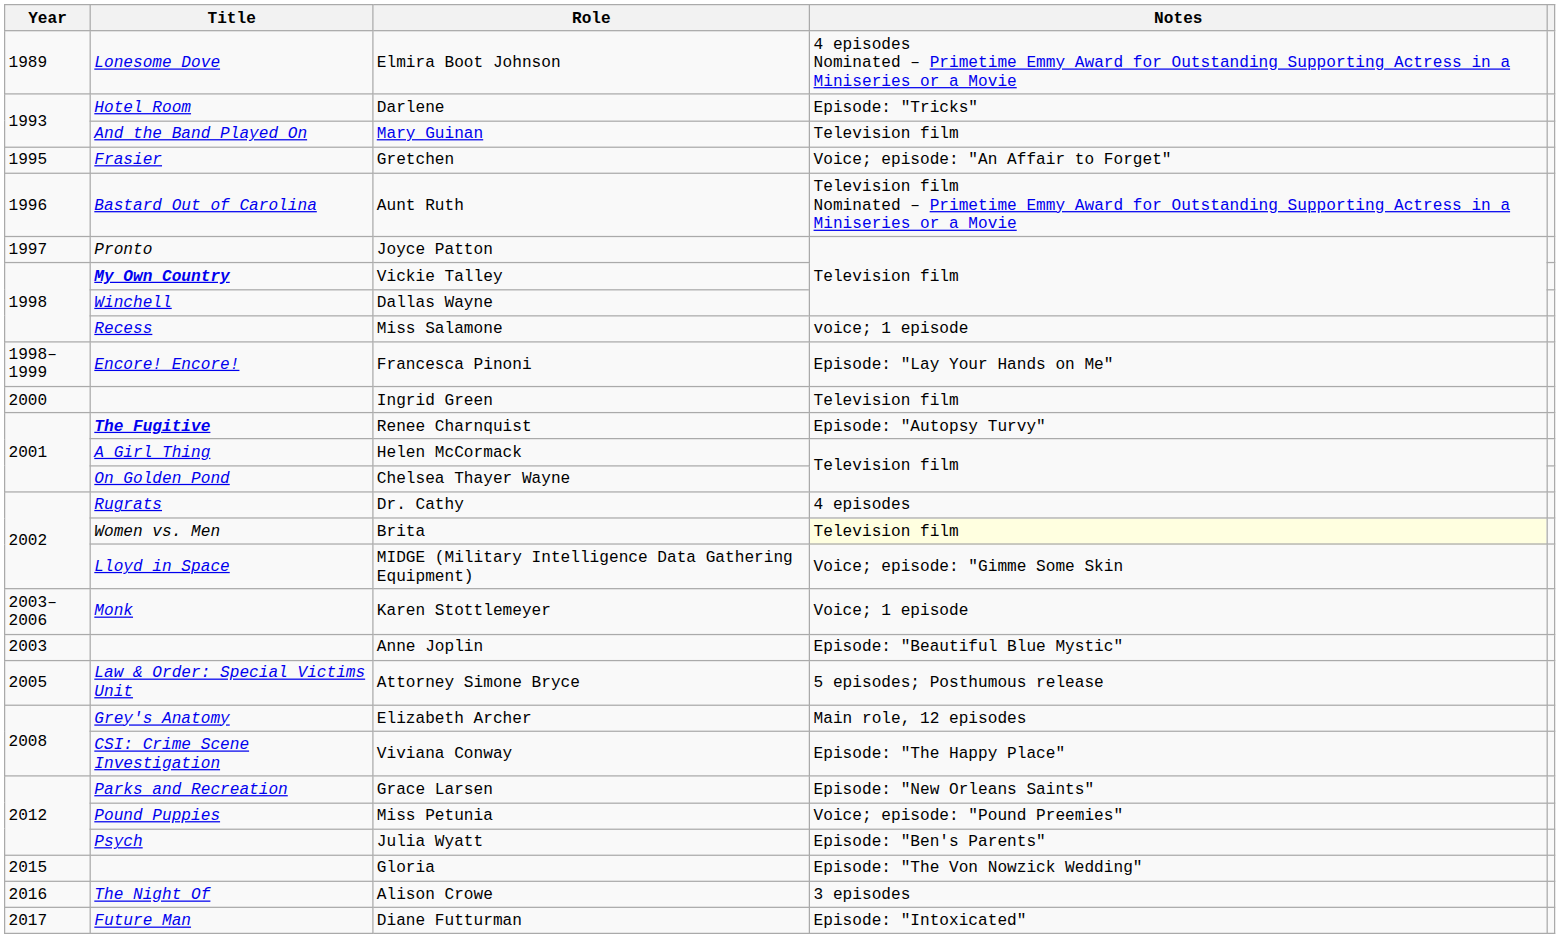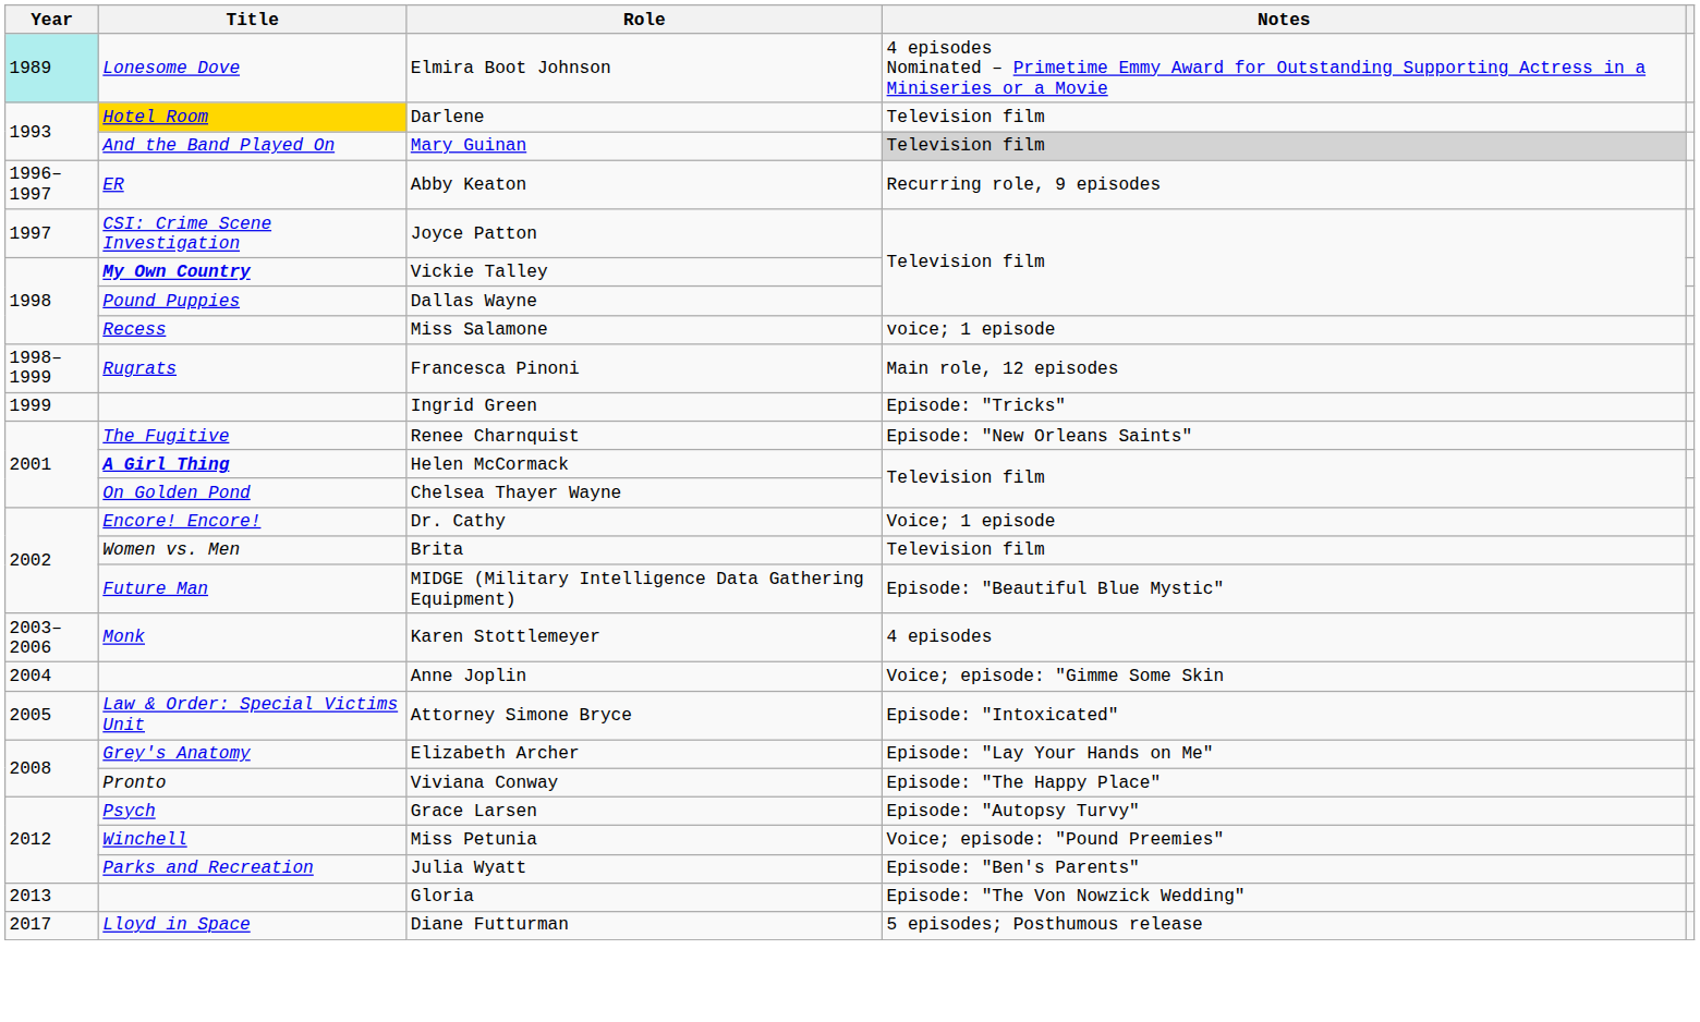 <table class="wikitable sortable">
 <tr>
 <th>Year</th>
 <th>Title</th>
 <th>Role</th>
 <th class="unsortable">Notes</th>
 <th class="unsortable"></th>
 </tr>
 <tr>
-<td>1989</td>
+<td style="background: paleturquoise;">1989</td>
 <td><em><a href='#'>Lonesome Dove</a></em></td>
 <td>Elmira Boot Johnson</td>
 <td>4 episodes<br>Nominated – <a href='#'>Primetime Emmy Award for Outstanding Supporting Actress in a Miniseries or a Movie</a></td>
 <td></td>
 </tr>
 <tr>
 <td rowspan="2">1993</td>
-<td><em><a href='#'>Hotel Room</a></em></td>
+<td style="background: gold;"><em><a href='#'>Hotel Room</a></em></td>
 <td>Darlene</td>
-<td>Episode: "Tricks"</td>
+<td>Television film</td>
 <td></td>
 </tr>
 <tr>
 <td><em><a href='#'>And the Band Played On</a></em></td>
 <td><a href='#'>Mary Guinan</a></td>
-<td>Television film</td>
+<td style="background: lightgrey;">Television film</td>
 <td></td>
 </tr>
 <tr>
-<td>1995</td>
-<td><em><a href='#'>Frasier</a></em></td>
-<td>Gretchen</td>
-<td>Voice; episode: "An Affair to Forget"</td>
-<td></td>
-</tr>
-<tr>
-<td>1996</td>
-<td><em><a href='#'>Bastard Out of Carolina</a></em></td>
-<td>Aunt Ruth</td>
-<td>Television film<br>Nominated – <a href='#'>Primetime Emmy Award for Outstanding Supporting Actress in a Miniseries or a Movie</a></td>
+<td>1996–1997</td>
+<td><em><a href='#'>ER</a></em></td>
+<td>Abby Keaton</td>
+<td>Recurring role, 9 episodes</td>
 <td></td>
 </tr>
 <tr>
 <td>1997</td>
-<td><em>Pronto</em></td>
+<td><em><a href='#'>CSI: Crime Scene Investigation</a></em></td>
 <td>Joyce Patton</td>
 <td rowspan="3">Television film</td>
 <td></td>
 </tr>
 <tr>
 <td rowspan="3">1998</td>
 <td><strong><em><a href='#'>My Own Country</a></em></strong></td>
 <td>Vickie Talley</td>
 <td></td>
 </tr>
 <tr>
-<td><em><a href='#'>Winchell</a></em></td>
+<td><em><a href='#'>Pound Puppies</a></em></td>
 <td>Dallas Wayne</td>
 <td></td>
 </tr>
 <tr>
 <td><em><a href='#'> Recess</a></em></td>
 <td>Miss Salamone</td>
 <td>voice; 1 episode</td>
 <td></td>
 </tr>
 <tr>
 <td>1998–1999</td>
-<td><em><a href='#'>Encore! Encore!</a></em></td>
+<td><em><a href='#'>Rugrats</a></em></td>
 <td>Francesca Pinoni</td>
-<td>Episode: "Lay Your Hands on Me"</td>
+<td>Main role, 12 episodes</td>
 <td></td>
 </tr>
 <tr>
-<td>2000</td>
+<td>1999</td>
 <td><em></em></td>
 <td>Ingrid Green</td>
-<td>Television film</td>
+<td>Episode: "Tricks"</td>
 <td></td>
 </tr>
 <tr>
 <td rowspan="3">2001</td>
-<td><strong><em><a href='#'>The Fugitive</a></em></strong></td>
+<td><em><a href='#'>The Fugitive</a></em></td>
 <td>Renee Charnquist</td>
-<td>Episode: "Autopsy Turvy"</td>
+<td>Episode: "New Orleans Saints"</td>
 <td></td>
 </tr>
 <tr>
-<td><em><a href='#'>A Girl Thing</a></em></td>
+<td><strong><em><a href='#'>A Girl Thing</a></em></strong></td>
 <td>Helen McCormack</td>
 <td rowspan="2">Television film</td>
 <td></td>
 </tr>
 <tr>
 <td><em><a href='#'>On Golden Pond</a></em></td>
 <td>Chelsea Thayer Wayne</td>
 <td></td>
 </tr>
 <tr>
 <td rowspan="3">2002</td>
-<td><em><a href='#'>Rugrats</a></em></td>
+<td><em><a href='#'>Encore! Encore!</a></em></td>
 <td>Dr. Cathy</td>
-<td>4 episodes</td>
+<td>Voice; 1 episode</td>
 <td></td>
 </tr>
 <tr>
 <td><em>Women vs. Men</em></td>
 <td>Brita</td>
-<td style="background: lightyellow;">Television film</td>
+<td>Television film</td>
 <td></td>
 </tr>
 <tr>
-<td><em><a href='#'>Lloyd in Space</a></em></td>
+<td><em><a href='#'>Future Man</a></em></td>
 <td>MIDGE (Military Intelligence Data Gathering Equipment)</td>
-<td>Voice; episode: "Gimme Some Skin</td>
+<td>Episode: "Beautiful Blue Mystic"</td>
 <td></td>
 </tr>
 <tr>
 <td>2003–2006</td>
 <td><em><a href='#'>Monk</a></em></td>
 <td>Karen Stottlemeyer</td>
-<td>Voice; 1 episode</td>
+<td>4 episodes</td>
 <td></td>
 </tr>
 <tr>
-<td>2003</td>
+<td>2004</td>
 <td><em></em></td>
 <td>Anne Joplin</td>
-<td>Episode: "Beautiful Blue Mystic"</td>
+<td>Voice; episode: "Gimme Some Skin</td>
 <td></td>
 </tr>
 <tr>
 <td>2005</td>
 <td><em><a href='#'>Law & Order: Special Victims Unit</a></em></td>
 <td>Attorney Simone Bryce</td>
-<td>5 episodes; Posthumous release</td>
+<td>Episode: "Intoxicated"</td>
 <td></td>
 </tr>
 <tr>
 <td rowspan="2">2008</td>
 <td><em><a href='#'>Grey's Anatomy</a></em></td>
 <td>Elizabeth Archer</td>
-<td>Main role, 12 episodes</td>
+<td>Episode: "Lay Your Hands on Me"</td>
 <td></td>
 </tr>
 <tr>
-<td><em><a href='#'>CSI: Crime Scene Investigation</a></em></td>
+<td><em>Pronto</em></td>
 <td>Viviana Conway</td>
 <td>Episode: "The Happy Place"</td>
 <td></td>
 </tr>
 <tr>
 <td rowspan="3">2012</td>
-<td><em><a href='#'>Parks and Recreation</a></em></td>
+<td><em><a href='#'>Psych</a></em></td>
 <td>Grace Larsen</td>
-<td>Episode: "New Orleans Saints"</td>
+<td>Episode: "Autopsy Turvy"</td>
 <td></td>
 </tr>
 <tr>
-<td><em><a href='#'>Pound Puppies</a></em></td>
+<td><em><a href='#'>Winchell</a></em></td>
 <td>Miss Petunia</td>
 <td>Voice; episode: "Pound Preemies"</td>
 <td></td>
 </tr>
 <tr>
-<td><em><a href='#'>Psych</a></em></td>
+<td><em><a href='#'>Parks and Recreation</a></em></td>
 <td>Julia Wyatt</td>
 <td>Episode: "Ben's Parents"</td>
 <td></td>
 </tr>
 <tr>
-<td>2015</td>
+<td>2013</td>
 <td><em></em></td>
 <td>Gloria</td>
 <td>Episode: "The Von Nowzick Wedding"</td>
 <td></td>
 </tr>
 <tr>
-<td>2016</td>
-<td><em><a href='#'>The Night Of</a></em></td>
-<td>Alison Crowe</td>
-<td>3 episodes</td>
-<td></td>
-</tr>
-<tr>
 <td>2017</td>
-<td><em><a href='#'>Future Man</a></em></td>
+<td><em><a href='#'>Lloyd in Space</a></em></td>
 <td>Diane Futturman</td>
-<td>Episode: "Intoxicated"</td>
+<td>5 episodes; Posthumous release</td>
 <td></td>
 </tr>
 </table>
